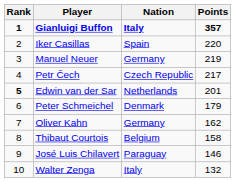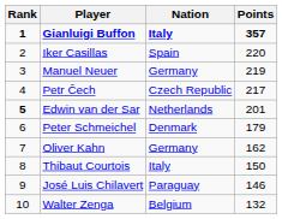 <table class="wikitable">
 <tr>
 <th>Rank</th>
 <th>Player</th>
 <th>Nation</th>
 <th>Points</th>
 </tr>
 <tr>
 <td align="center"><strong>1</strong></td>
 <td><strong><a href='#'>Gianluigi Buffon</a></strong></td>
 <td><strong> <a href='#'>Italy</a></strong></td>
 <td align="center"><strong>357</strong></td>
 </tr>
 <tr>
 <td align="center">2</td>
 <td><a href='#'>Iker Casillas</a></td>
 <td> <a href='#'>Spain</a></td>
 <td align="center">220</td>
 </tr>
 <tr>
 <td align="center">3</td>
 <td><a href='#'>Manuel Neuer</a></td>
 <td> <a href='#'>Germany</a></td>
 <td align="center">219</td>
 </tr>
 <tr>
 <td align="center">4</td>
 <td><a href='#'>Petr Čech</a></td>
 <td> <a href='#'>Czech Republic</a></td>
 <td align="center">217</td>
 </tr>
 <tr>
 <td align="center"><strong>5</strong></td>
 <td><a href='#'>Edwin van der Sar</a></td>
 <td> <a href='#'>Netherlands</a></td>
 <td align="center">201</td>
 </tr>
 <tr>
 <td align="center">6</td>
 <td><a href='#'>Peter Schmeichel</a></td>
 <td> <a href='#'>Denmark</a></td>
 <td align="center">179</td>
 </tr>
 <tr>
 <td align="center">7</td>
 <td><a href='#'>Oliver Kahn</a></td>
 <td> <a href='#'>Germany</a></td>
 <td align="center">162</td>
 </tr>
 <tr>
 <td align="center">8</td>
 <td><a href='#'>Thibaut Courtois</a></td>
-<td> <a href='#'>Belgium</a></td>
-<td align="center">158</td>
+<td> <a href='#'>Italy</a></td>
+<td align="center">150</td>
 </tr>
 <tr>
 <td align="center">9</td>
 <td><a href='#'>José Luis Chilavert</a></td>
 <td> <a href='#'>Paraguay</a></td>
 <td align="center">146</td>
 </tr>
 <tr>
 <td align="center">10</td>
 <td><a href='#'>Walter Zenga</a></td>
-<td> <a href='#'>Italy</a></td>
+<td> <a href='#'>Belgium</a></td>
 <td align="center">132</td>
 </tr>
 </table>
